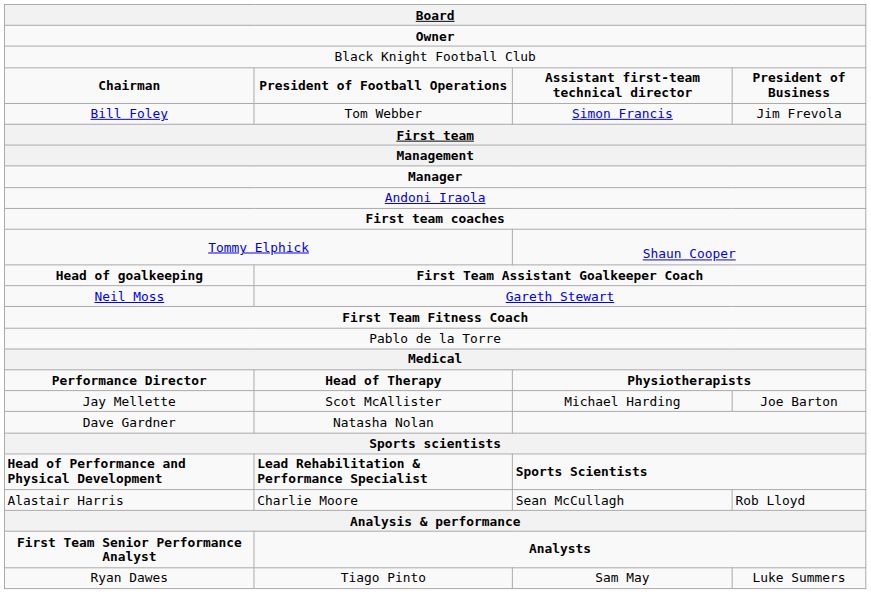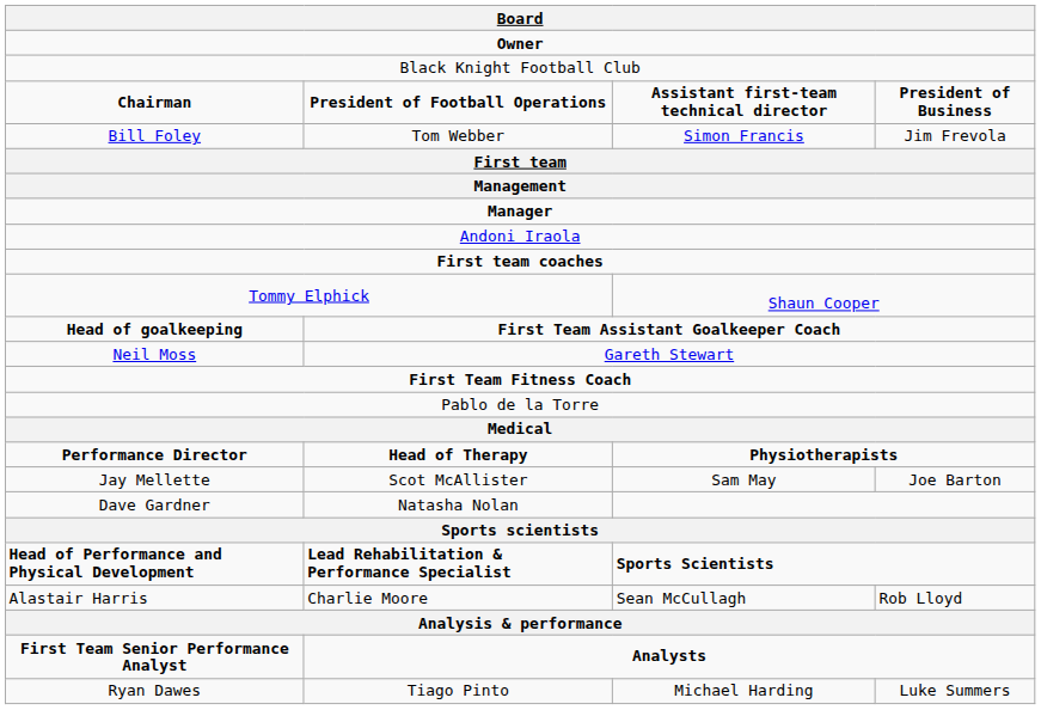 <table class="wikitable">
 <tr>
 <th colspan="5"><u>Board</u></th>
 </tr>
 <tr>
 <td colspan="5" align="center"><strong>Owner</strong></td>
 </tr>
 <tr>
 <td colspan="5" align="center"> Black Knight Football Club</td>
 </tr>
 <tr>
 <td align="center"><strong>Chairman</strong></td>
 <td align="center"><strong>President of Football Operations</strong></td>
 <td align="center"><strong>Assistant first-team technical director</strong></td>
 <td colspan="2" align="center"><strong>President of Business</strong></td>
 </tr>
 <tr>
 <td align="center"> <a href='#'>Bill Foley</a></td>
 <td align="center"> Tom Webber</td>
 <td align="center"> <a href='#'>Simon Francis</a></td>
 <td colspan="2" align="center"> Jim Frevola</td>
 </tr>
 <tr>
 <th colspan="4"><strong><u>First team</u></strong></th>
 </tr>
 <tr>
 <th colspan="4"><strong>Management</strong></th>
 </tr>
 <tr>
 <td colspan="4" align="center"><strong>Manager</strong></td>
 </tr>
 <tr>
 <td colspan="4" align="center"> <a href='#'>Andoni Iraola</a></td>
 </tr>
 <tr>
 <td colspan="4" align="center"><strong>First team coaches</strong></td>
 </tr>
 <tr>
 <td colspan="2" align="center"> <a href='#'>Tommy Elphick</a></td>
 <td colspan="2" align="center"><br> <a href='#'>Shaun Cooper</a></td>
 </tr>
 <tr>
 <td align="center"><strong>Head of goalkeeping</strong></td>
 <td colspan="3" align="center"><strong>First Team Assistant Goalkeeper Coach</strong></td>
 </tr>
 <tr>
 <td align="center"> <a href='#'>Neil Moss</a></td>
 <td colspan="3" align="center"> <a href='#'>Gareth Stewart</a></td>
 </tr>
 <tr>
 <td colspan="4" align="center"><strong>First Team Fitness Coach</strong></td>
 </tr>
 <tr>
 <td colspan="4" align="center"> Pablo de la Torre</td>
 </tr>
 <tr>
 <th colspan="4"><strong>Medical</strong></th>
 </tr>
 <tr>
 <td align="center"><strong>Performance Director</strong></td>
 <td align="center"><strong>Head of Therapy</strong></td>
 <td colspan="3" align="center"><strong>Physiotherapists</strong></td>
 </tr>
 <tr>
 <td align="center"> Jay Mellette</td>
 <td align="center"> Scot McAllister</td>
-<td align="center"> Michael Harding</td>
+<td align="center"> Sam May</td>
 <td align="center"> Joe Barton</td>
 </tr>
 <tr>
 <td align="center"> Dave Gardner</td>
 <td align="center"> Natasha Nolan</td>
 </tr>
 <tr>
 <th colspan="4">Sports scientists</th>
 </tr>
 <tr>
 <td><strong>Head of Performance and Physical Development</strong></td>
 <td><strong>Lead Rehabilitation & Performance Specialist</strong></td>
 <td colspan="3"><strong>Sports Scientists</strong></td>
 </tr>
 <tr>
 <td> Alastair Harris</td>
 <td> Charlie Moore</td>
 <td> Sean McCullagh</td>
 <td> Rob Lloyd</td>
 </tr>
 <tr>
 <th colspan="4"><strong>Analysis & performance</strong></th>
 </tr>
 <tr>
 <td align="center"><strong>First Team Senior Performance Analyst</strong></td>
 <td colspan="3" align="center"><strong>Analysts</strong></td>
 </tr>
 <tr>
 <td align="center"> Ryan Dawes</td>
 <td align="center"> Tiago Pinto</td>
-<td align="center"> Sam May</td>
+<td align="center"> Michael Harding</td>
 <td align="center"> Luke Summers</td>
 </tr>
 </table>
